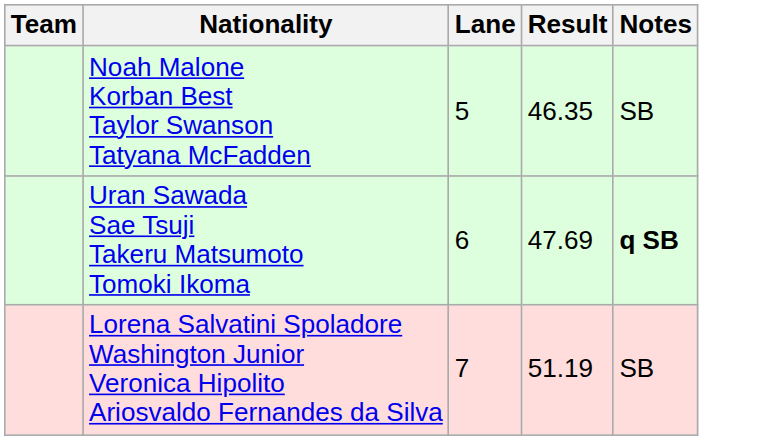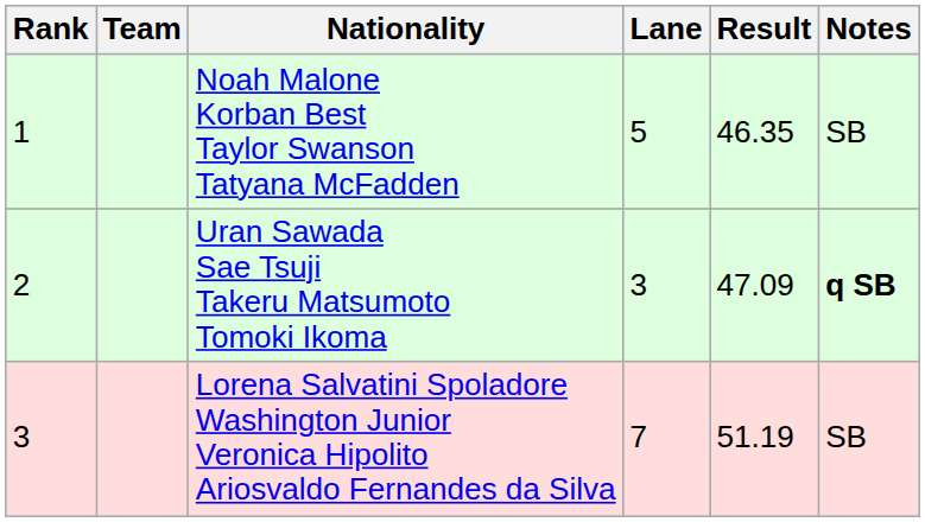 <table class="wikitable">
 <tr>
+<th>Rank</th>
 <th>Team</th>
 <th>Nationality</th>
 <th>Lane</th>
 <th>Result</th>
 <th>Notes</th>
 </tr>
 <tr bgcolor=ddffdd>
+<td>1</td>
 <td align=left></td>
 <td align=left><a href='#'>Noah Malone</a> <br><a href='#'>Korban Best</a> <br><a href='#'>Taylor Swanson</a> <br><a href='#'>Tatyana McFadden</a></td>
 <td>5</td>
 <td>46.35</td>
 <td>SB</td>
 </tr>
 <tr bgcolor=ddffdd>
+<td>2</td>
 <td align=left></td>
 <td align=left><a href='#'>Uran Sawada</a> <br><a href='#'>Sae Tsuji</a> <br><a href='#'>Takeru Matsumoto</a> <br><a href='#'>Tomoki Ikoma</a></td>
-<td>6</td>
-<td>47.69</td>
+<td>3</td>
+<td>47.09</td>
 <td><strong>q SB</strong></td>
 </tr>
 <tr bgcolor=ffdddd>
+<td>3</td>
 <td align=left></td>
 <td align=left><a href='#'>Lorena Salvatini Spoladore</a><br><a href='#'>Washington Junior</a> <br><a href='#'>Veronica Hipolito</a> <br><a href='#'>Ariosvaldo Fernandes da Silva </a></td>
 <td>7</td>
 <td>51.19</td>
 <td>SB</td>
 </tr>
 </table>
